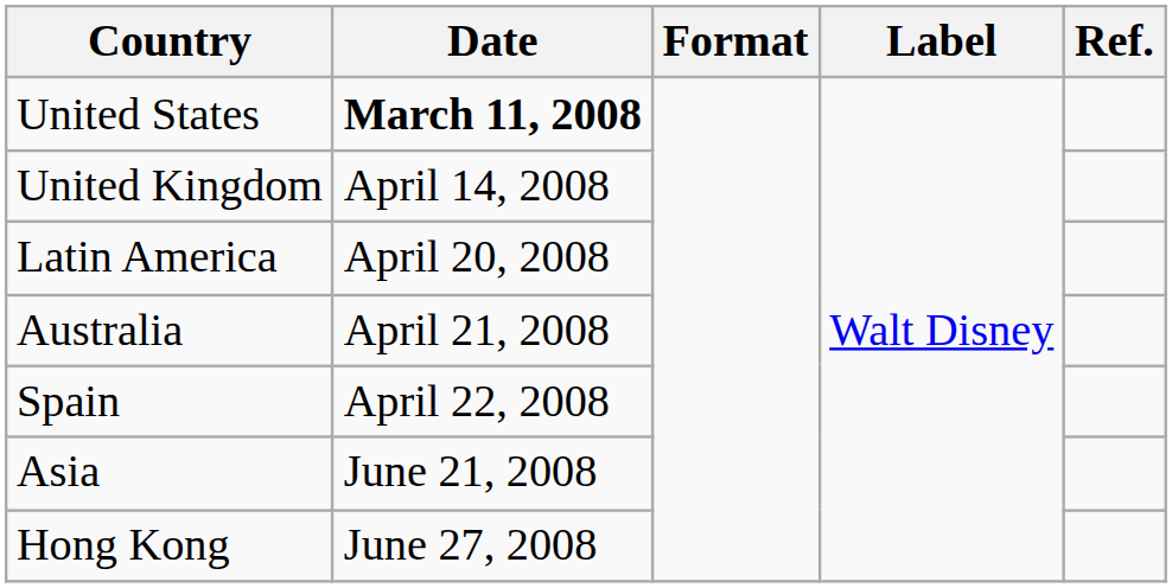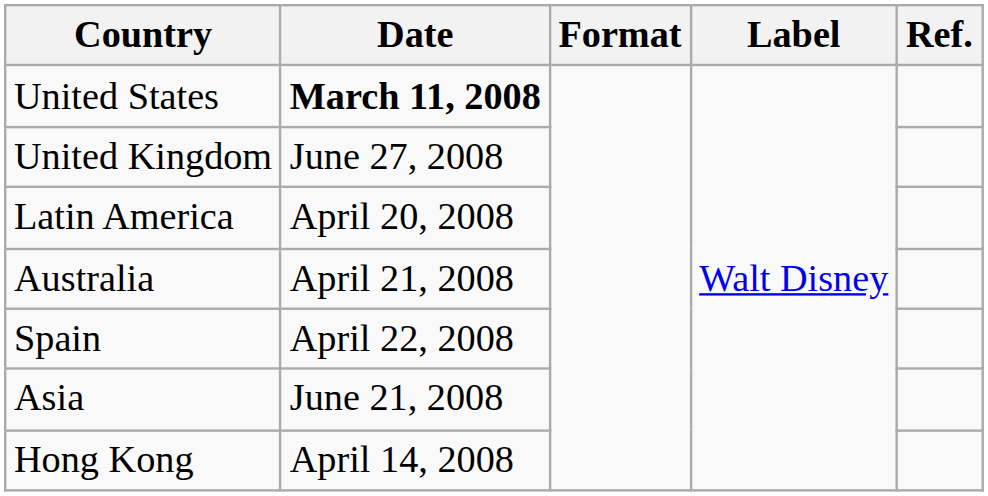 <table class="wikitable">
 <tr>
 <th>Country</th>
 <th>Date</th>
 <th>Format</th>
 <th>Label</th>
 <th>Ref.</th>
 </tr>
 <tr>
 <td>United States</td>
 <td><strong>March 11, 2008</strong></td>
 <td rowspan="7"></td>
 <td rowspan="7"><a href='#'>Walt Disney</a></td>
 <td></td>
 </tr>
 <tr>
 <td>United Kingdom</td>
-<td>April 14, 2008</td>
+<td>June 27, 2008</td>
 <td></td>
 </tr>
 <tr>
 <td>Latin America</td>
 <td>April 20, 2008</td>
 <td></td>
 </tr>
 <tr>
 <td>Australia</td>
 <td>April 21, 2008</td>
 <td></td>
 </tr>
 <tr>
 <td>Spain</td>
 <td>April 22, 2008</td>
 <td></td>
 </tr>
 <tr>
 <td>Asia</td>
 <td>June 21, 2008</td>
 <td></td>
 </tr>
 <tr>
 <td>Hong Kong</td>
-<td>June 27, 2008</td>
+<td>April 14, 2008</td>
 <td></td>
 </tr>
 </table>
